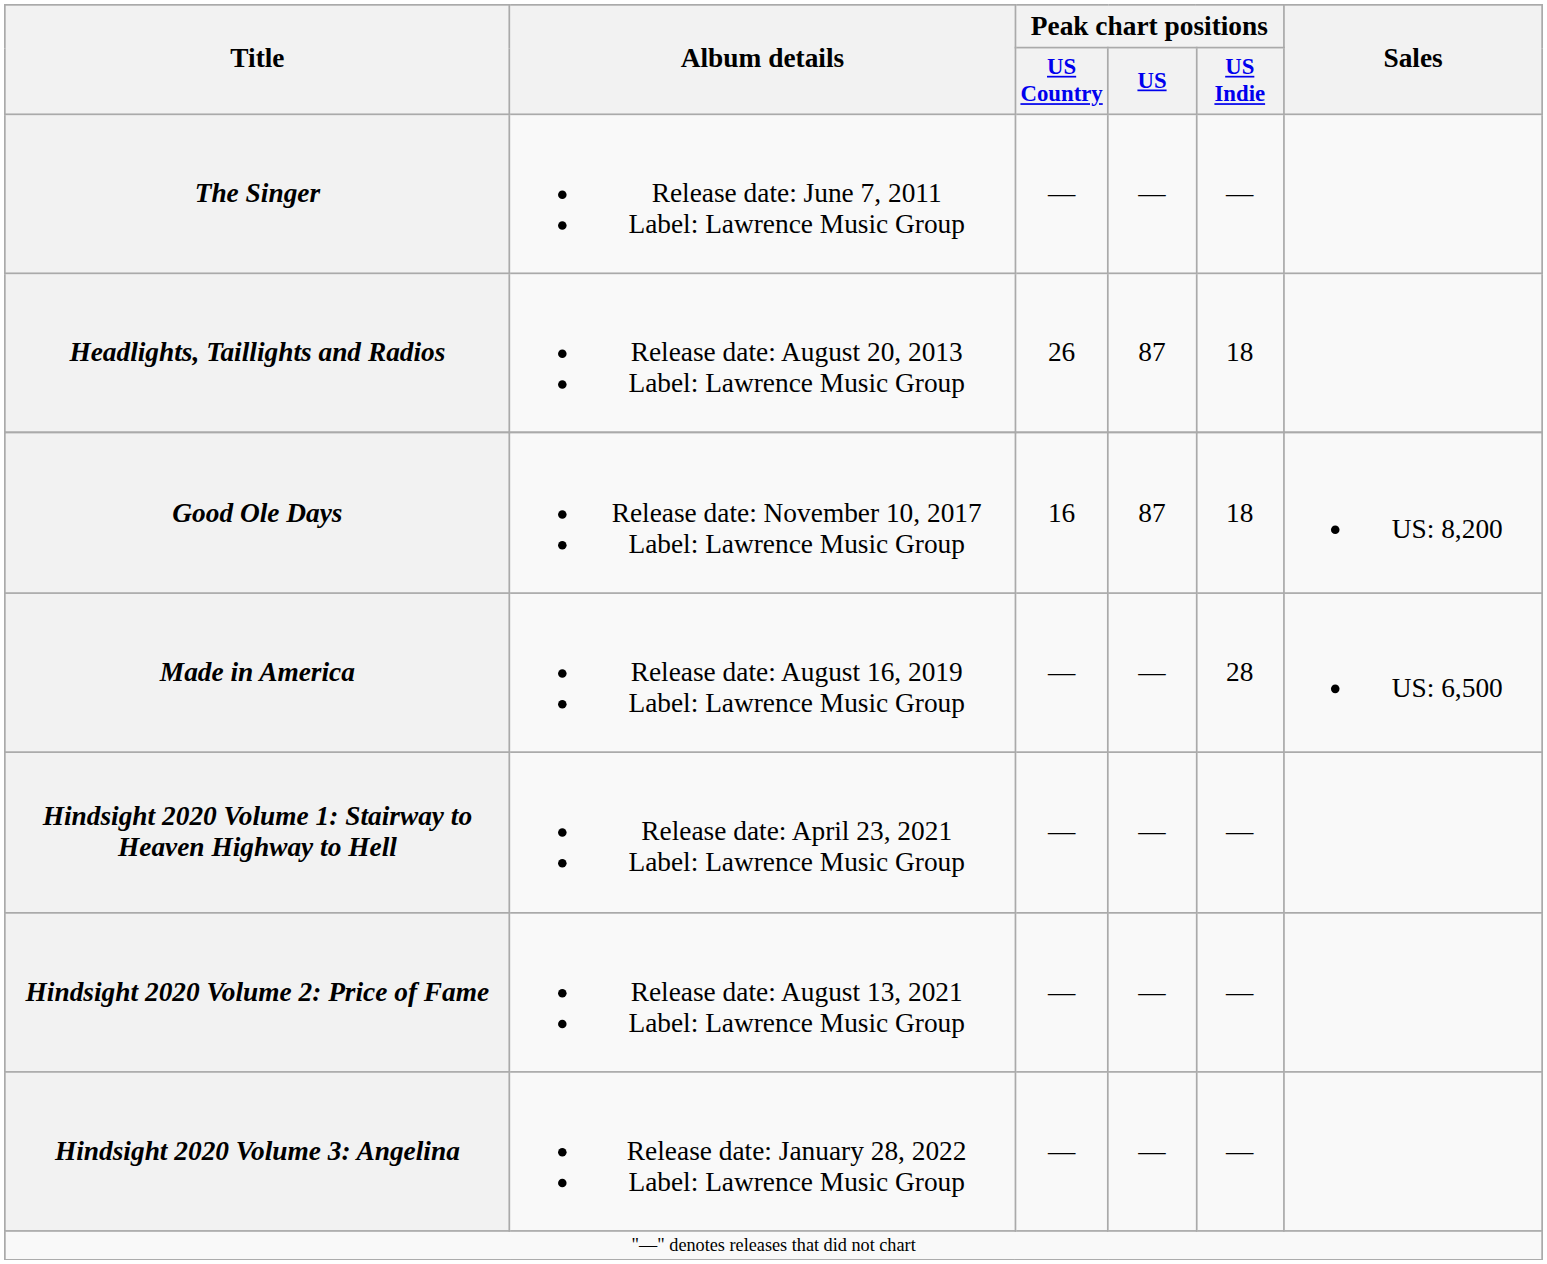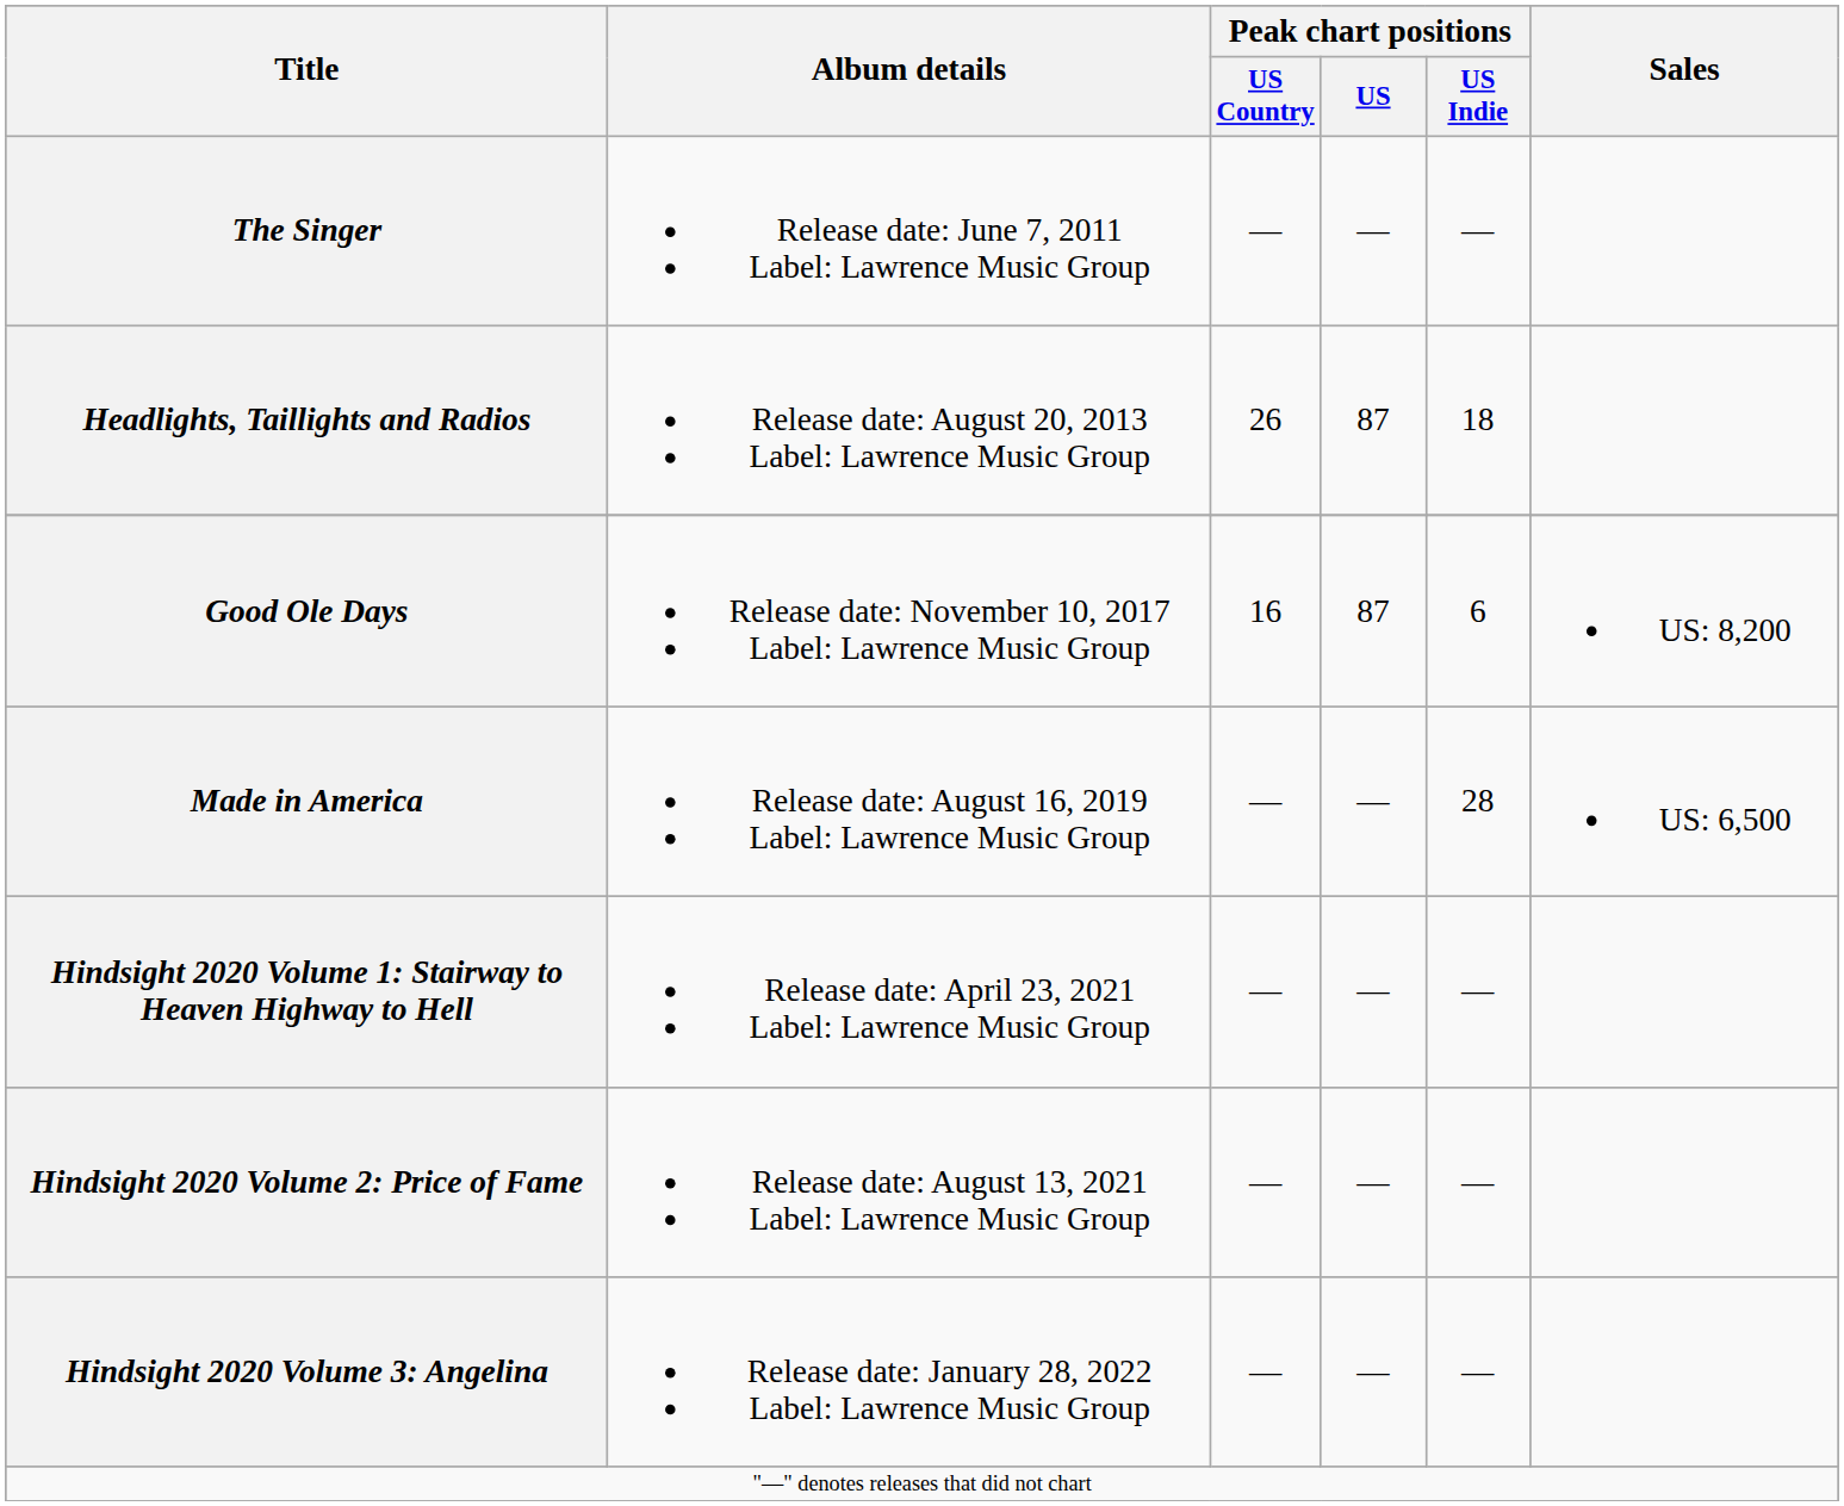 <table class="wikitable plainrowheaders" style="text-align:center;">
 <tr>
 <th rowspan="2" style="width:18em;">Title</th>
 <th rowspan="2" style="width:18em;">Album details</th>
 <th colspan="3">Peak chart positions</th>
 <th rowspan="2" style="width:9em;">Sales</th>
 </tr>
 <tr style="font-size:smaller;">
 <th width="45"><a href='#'>US Country</a><br></th>
 <th width="45"><a href='#'>US</a><br></th>
 <th width="45"><a href='#'>US<br>Indie</a><br></th>
 </tr>
 <tr>
 <th scope="row"><em>The Singer</em></th>
 <td><br><ul><li>Release date: June 7, 2011</li><li>Label: Lawrence Music Group</li></ul></td>
 <td>—</td>
 <td>—</td>
 <td>—</td>
 <td></td>
 </tr>
 <tr>
 <th scope="row"><em>Headlights, Taillights and Radios</em></th>
 <td><br><ul><li>Release date: August 20, 2013</li><li>Label: Lawrence Music Group</li></ul></td>
 <td>26</td>
 <td>87</td>
 <td>18</td>
 <td></td>
 </tr>
 <tr>
 </tr>
 <tr>
 <th scope="row"><em>Good Ole Days</em></th>
 <td><br><ul><li>Release date: November 10, 2017</li><li>Label: Lawrence Music Group</li></ul></td>
 <td>16</td>
 <td>87</td>
-<td>18</td>
+<td>6</td>
 <td><br><ul><li>US: 8,200</li></ul></td>
 </tr>
 <tr>
 <th scope="row"><em>Made in America</em></th>
 <td><br><ul><li>Release date: August 16, 2019</li><li>Label: Lawrence Music Group</li></ul></td>
 <td>—</td>
 <td>—</td>
 <td>28</td>
 <td><br><ul><li>US: 6,500</li></ul></td>
 </tr>
 <tr>
 <th scope="row"><em>Hindsight 2020 Volume 1: Stairway to Heaven Highway to Hell</em></th>
 <td><br><ul><li>Release date: April 23, 2021</li><li>Label: Lawrence Music Group</li></ul></td>
 <td>—</td>
 <td>—</td>
 <td>—</td>
 <td></td>
 </tr>
 <tr>
 <th scope="row"><em>Hindsight 2020 Volume 2: Price of Fame</em></th>
 <td><br><ul><li>Release date: August 13, 2021</li><li>Label: Lawrence Music Group</li></ul></td>
 <td>—</td>
 <td>—</td>
 <td>—</td>
 <td></td>
 </tr>
 <tr>
 <th scope="row"><em>Hindsight 2020 Volume 3: Angelina</em></th>
 <td><br><ul><li>Release date: January 28, 2022</li><li>Label: Lawrence Music Group</li></ul></td>
 <td>—</td>
 <td>—</td>
 <td>—</td>
 <td></td>
 </tr>
 <tr>
 <td colspan="6" style="font-size:8pt">"—" denotes releases that did not chart</td>
 </tr>
 <tr>
 </tr>
 </table>
